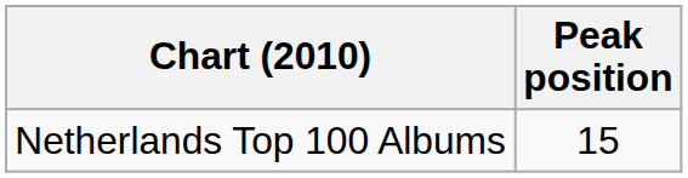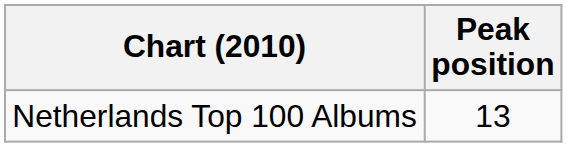 <table class="wikitable">
 <tr>
 <th>Chart (2010)</th>
 <th>Peak<br>position</th>
 </tr>
 <tr>
 <td>Netherlands Top 100 Albums</td>
-<td align="center">15</td>
+<td align="center">13</td>
 </tr>
 </table>
